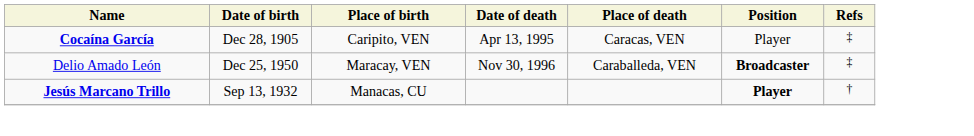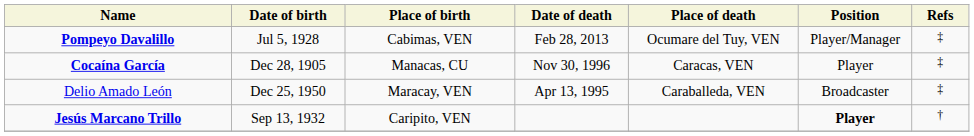 <table class="wikitable">
 <tr>
 <th style="background:#F5F5DC;" width=20%>Name</th>
 <th width=10% style="background:#F5F5DC;">Date of birth</th>
 <th width=15% style="background:#F5F5DC;">Place of birth</th>
 <th width=10% style="background:#F5F5DC;">Date of death</th>
 <th width=15% style="background:#F5F5DC;">Place of death</th>
 <th width=10% style="background:#F5F5DC;">Position</th>
 <th width=5% style="background:#F5F5DC;">Refs</th>
 </tr>
 <tr align=center>
+<td><strong><a href='#'>Pompeyo Davalillo</a></strong></td>
+<td>Jul 5, 1928</td>
+<td>Cabimas, VEN</td>
+<td>Feb 28, 2013</td>
+<td>Ocumare del Tuy, VEN</td>
+<td>Player/Manager</td>
+<td><sup> ‡</sup> </td>
+</tr>
+<tr align=center>
 <td><strong><a href='#'>Cocaína García</a></strong></td>
 <td>Dec 28, 1905</td>
-<td>Caripito, VEN</td>
-<td>Apr 13, 1995</td>
+<td>Manacas, CU</td>
+<td>Nov 30, 1996</td>
 <td>Caracas, VEN</td>
 <td>Player</td>
 <td><sup> ‡</sup> </td>
 </tr>
 <tr align=center>
 <td><a href='#'>Delio Amado León</a></td>
 <td>Dec 25, 1950</td>
 <td>Maracay, VEN</td>
-<td>Nov 30, 1996</td>
+<td>Apr 13, 1995</td>
 <td>Caraballeda, VEN</td>
-<td><strong>Broadcaster</strong></td>
+<td>Broadcaster</td>
 <td><sup> ‡</sup> </td>
 </tr>
 <tr align=center>
 <td><strong><a href='#'>Jesús Marcano Trillo</a></strong></td>
 <td>Sep 13, 1932</td>
-<td>Manacas, CU</td>
+<td>Caripito, VEN</td>
 <td></td>
 <td></td>
 <td><strong>Player</strong></td>
 <td><sup> † </sup> </td>
 </tr>
 <tr align=center>
 </tr>
 </table>
